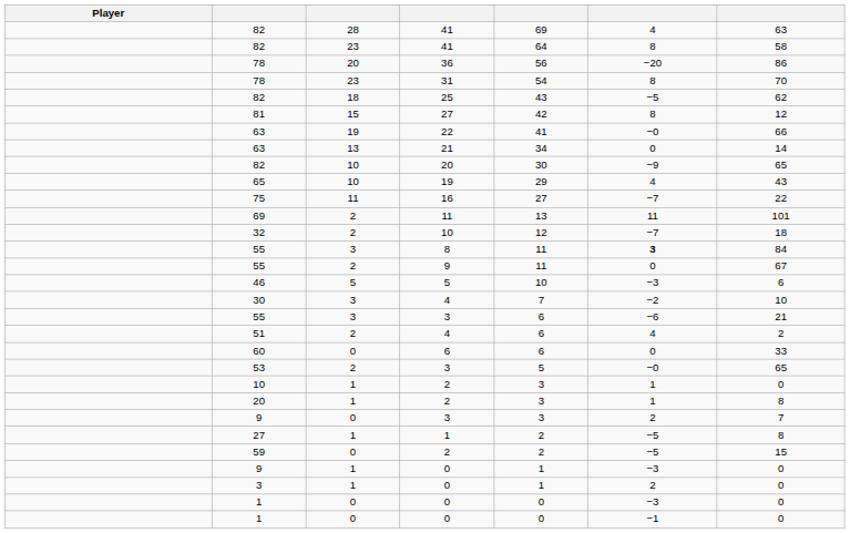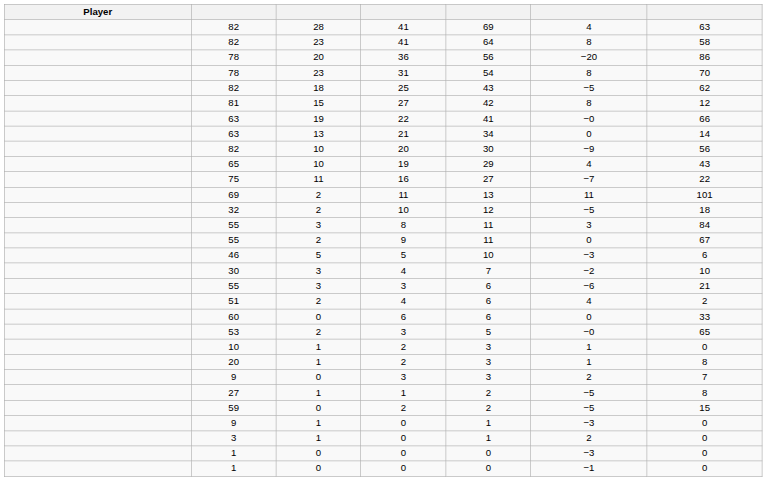 <table class="wikitable sortable" style="width:100%; text-align:center;">
 <tr align=center>
 <th>Player</th>
 <th></th>
 <th></th>
 <th></th>
 <th></th>
 <th data-sort-type="number"></th>
 <th></th>
 </tr>
 <tr>
 <td></td>
 <td>82</td>
 <td>28</td>
 <td>41</td>
 <td>69</td>
 <td>4</td>
 <td>63</td>
 </tr>
 <tr>
 <td></td>
 <td>82</td>
 <td>23</td>
 <td>41</td>
 <td>64</td>
 <td>8</td>
 <td>58</td>
 </tr>
 <tr>
 <td></td>
 <td>78</td>
 <td>20</td>
 <td>36</td>
 <td>56</td>
 <td>−20</td>
 <td>86</td>
 </tr>
 <tr>
 <td></td>
 <td>78</td>
 <td>23</td>
 <td>31</td>
 <td>54</td>
 <td>8</td>
 <td>70</td>
 </tr>
 <tr>
 <td></td>
 <td>82</td>
 <td>18</td>
 <td>25</td>
 <td>43</td>
 <td>−5</td>
 <td>62</td>
 </tr>
 <tr>
 <td></td>
 <td>81</td>
 <td>15</td>
 <td>27</td>
 <td>42</td>
 <td>8</td>
 <td>12</td>
 </tr>
 <tr>
 <td></td>
 <td>63</td>
 <td>19</td>
 <td>22</td>
 <td>41</td>
 <td>−0</td>
 <td>66</td>
 </tr>
 <tr>
 <td></td>
 <td>63</td>
 <td>13</td>
 <td>21</td>
 <td>34</td>
 <td>0</td>
 <td>14</td>
 </tr>
 <tr>
 <td></td>
 <td>82</td>
 <td>10</td>
 <td>20</td>
 <td>30</td>
 <td>−9</td>
-<td>65</td>
+<td>56</td>
 </tr>
 <tr>
 <td></td>
 <td>65</td>
 <td>10</td>
 <td>19</td>
 <td>29</td>
 <td>4</td>
 <td>43</td>
 </tr>
 <tr>
 <td></td>
 <td>75</td>
 <td>11</td>
 <td>16</td>
 <td>27</td>
 <td>−7</td>
 <td>22</td>
 </tr>
 <tr>
 <td></td>
 <td>69</td>
 <td>2</td>
 <td>11</td>
 <td>13</td>
 <td>11</td>
 <td>101</td>
 </tr>
 <tr>
 <td></td>
 <td>32</td>
 <td>2</td>
 <td>10</td>
 <td>12</td>
-<td>−7</td>
+<td>−5</td>
 <td>18</td>
 </tr>
 <tr>
 <td></td>
 <td>55</td>
 <td>3</td>
 <td>8</td>
 <td>11</td>
-<td><strong>3</strong></td>
+<td>3</td>
 <td>84</td>
 </tr>
 <tr>
 <td></td>
 <td>55</td>
 <td>2</td>
 <td>9</td>
 <td>11</td>
 <td>0</td>
 <td>67</td>
 </tr>
 <tr>
 <td></td>
 <td>46</td>
 <td>5</td>
 <td>5</td>
 <td>10</td>
 <td>−3</td>
 <td>6</td>
 </tr>
 <tr>
 <td></td>
 <td>30</td>
 <td>3</td>
 <td>4</td>
 <td>7</td>
 <td>−2</td>
 <td>10</td>
 </tr>
 <tr>
 <td></td>
 <td>55</td>
 <td>3</td>
 <td>3</td>
 <td>6</td>
 <td>−6</td>
 <td>21</td>
 </tr>
 <tr>
 <td></td>
 <td>51</td>
 <td>2</td>
 <td>4</td>
 <td>6</td>
 <td>4</td>
 <td>2</td>
 </tr>
 <tr>
 <td></td>
 <td>60</td>
 <td>0</td>
 <td>6</td>
 <td>6</td>
 <td>0</td>
 <td>33</td>
 </tr>
 <tr>
 <td></td>
 <td>53</td>
 <td>2</td>
 <td>3</td>
 <td>5</td>
 <td>−0</td>
 <td>65</td>
 </tr>
 <tr>
 <td></td>
 <td>10</td>
 <td>1</td>
 <td>2</td>
 <td>3</td>
 <td>1</td>
 <td>0</td>
 </tr>
 <tr>
 <td></td>
 <td>20</td>
 <td>1</td>
 <td>2</td>
 <td>3</td>
 <td>1</td>
 <td>8</td>
 </tr>
 <tr>
 <td></td>
 <td>9</td>
 <td>0</td>
 <td>3</td>
 <td>3</td>
 <td>2</td>
 <td>7</td>
 </tr>
 <tr>
 <td></td>
 <td>27</td>
 <td>1</td>
 <td>1</td>
 <td>2</td>
 <td>−5</td>
 <td>8</td>
 </tr>
 <tr>
 <td></td>
 <td>59</td>
 <td>0</td>
 <td>2</td>
 <td>2</td>
 <td>−5</td>
 <td>15</td>
 </tr>
 <tr>
 <td></td>
 <td>9</td>
 <td>1</td>
 <td>0</td>
 <td>1</td>
 <td>−3</td>
 <td>0</td>
 </tr>
 <tr>
 <td></td>
 <td>3</td>
 <td>1</td>
 <td>0</td>
 <td>1</td>
 <td>2</td>
 <td>0</td>
 </tr>
 <tr>
 <td></td>
 <td>1</td>
 <td>0</td>
 <td>0</td>
 <td>0</td>
 <td>−3</td>
 <td>0</td>
 </tr>
 <tr>
 <td></td>
 <td>1</td>
 <td>0</td>
 <td>0</td>
 <td>0</td>
 <td>−1</td>
 <td>0</td>
 </tr>
 </table>
